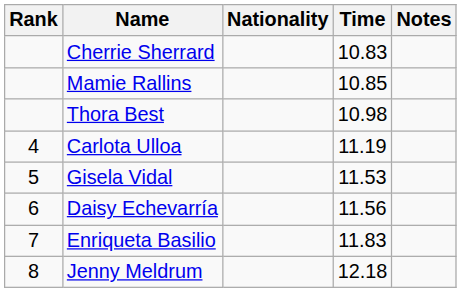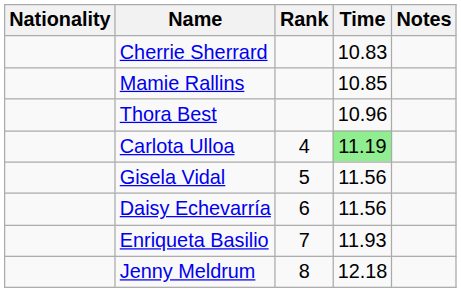 <table class="wikitable sortable" style="text-align:center">
 <tr>
+<th>Nationality</th>
+<th>Name</th>
 <th>Rank</th>
-<th>Name</th>
-<th>Nationality</th>
 <th>Time</th>
 <th>Notes</th>
 </tr>
 <tr>
+<td align=left></td>
+<td align=left><a href='#'>Cherrie Sherrard</a></td>
 <td></td>
-<td align=left><a href='#'>Cherrie Sherrard</a></td>
-<td align=left></td>
 <td>10.83</td>
 <td></td>
 </tr>
 <tr>
+<td align=left></td>
+<td align=left><a href='#'>Mamie Rallins</a></td>
 <td></td>
-<td align=left><a href='#'>Mamie Rallins</a></td>
-<td align=left></td>
 <td>10.85</td>
 <td></td>
 </tr>
 <tr>
+<td align=left></td>
+<td align=left><a href='#'>Thora Best</a></td>
 <td></td>
-<td align=left><a href='#'>Thora Best</a></td>
-<td align=left></td>
-<td>10.98</td>
+<td>10.96</td>
 <td></td>
 </tr>
 <tr>
+<td align=left></td>
+<td align=left><a href='#'>Carlota Ulloa</a></td>
 <td>4</td>
-<td align=left><a href='#'>Carlota Ulloa</a></td>
-<td align=left></td>
-<td>11.19</td>
+<td style="background: lightgreen;">11.19</td>
 <td></td>
 </tr>
 <tr>
+<td align=left></td>
+<td align=left><a href='#'>Gisela Vidal</a></td>
 <td>5</td>
-<td align=left><a href='#'>Gisela Vidal</a></td>
-<td align=left></td>
-<td>11.53</td>
-<td></td>
-</tr>
-<tr>
-<td>6</td>
-<td align=left><a href='#'>Daisy Echevarría</a></td>
-<td align=left></td>
 <td>11.56</td>
 <td></td>
 </tr>
 <tr>
-<td>7</td>
-<td align=left><a href='#'>Enriqueta Basilio</a></td>
 <td align=left></td>
-<td>11.83</td>
+<td align=left><a href='#'>Daisy Echevarría</a></td>
+<td>6</td>
+<td>11.56</td>
 <td></td>
 </tr>
 <tr>
+<td align=left></td>
+<td align=left><a href='#'>Enriqueta Basilio</a></td>
+<td>7</td>
+<td>11.93</td>
+<td></td>
+</tr>
+<tr>
+<td align=left></td>
+<td align=left><a href='#'>Jenny Meldrum</a></td>
 <td>8</td>
-<td align=left><a href='#'>Jenny Meldrum</a></td>
-<td align=left></td>
 <td>12.18</td>
 <td></td>
 </tr>
 </table>
